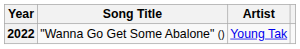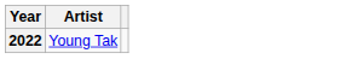 <table class="wikitable sortable plainrowheaders">
 <tr>
 <th scope="col">Year</th>
-<th scope="col">Song Title</th>
 <th scope="col">Artist</th>
 <th scope="col" class="unsortable"></th>
 </tr>
 <tr>
 <th scope="row">2022</th>
-<td>"Wanna Go Get Some Abalone" <small>()</small></td>
 <td><a href='#'>Young Tak</a></td>
 <td></td>
 </tr>
 </table>
